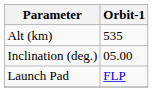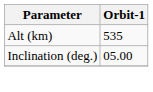 <table class="wikitable">
 <tr>
 <th>Parameter</th>
 <th>Orbit-1</th>
 </tr>
 <tr>
 <td>Alt (km)</td>
 <td>535</td>
 </tr>
 <tr>
 <td>Inclination (deg.)</td>
 <td>05.00</td>
 </tr>
 <tr>
-<td>Launch Pad</td>
-<td><a href='#'>FLP</a></td>
-</tr>
-<tr>
 </tr>
 </table>
